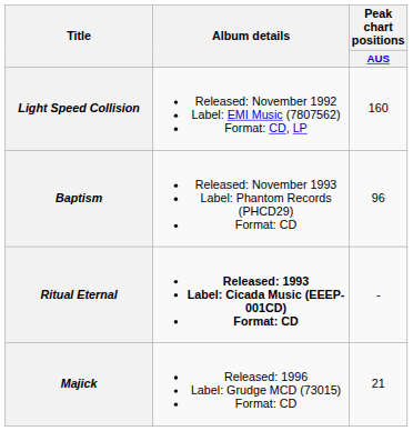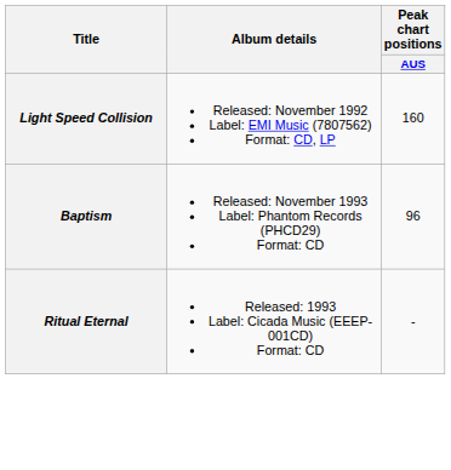 <table class="wikitable plainrowheaders" style="text-align:center;" border="1">
 <tr>
 <th scope="col" rowspan="2" style="width:12em;">Title</th>
 <th scope="col" rowspan="2" style="width:16em;">Album details</th>
 <th scope="col" colspan="1">Peak chart positions</th>
 </tr>
 <tr>
 <th scope="col" style="width:2.2em;font-size:90%;"><a href='#'>AUS</a><br></th>
 </tr>
 <tr>
 <th scope="row"><em>Light Speed Collision</em></th>
 <td><br><ul><li>Released: November 1992</li><li>Label: <a href='#'>EMI Music</a> (7807562)</li><li>Format: <a href='#'>CD</a>, <a href='#'>LP</a></li></ul></td>
 <td>160</td>
 </tr>
 <tr>
 <th scope="row"><em> Baptism</em></th>
 <td><br><ul><li>Released: November 1993</li><li>Label: Phantom Records (PHCD29)</li><li>Format: CD</li></ul></td>
 <td>96</td>
 </tr>
 <tr>
 <th scope="row"><em>Ritual Eternal</em></th>
-<td><strong><br><ul><li>Released: 1993</li><li>Label: Cicada Music (EEEP-001CD)</li><li>Format: CD</li></ul></strong></td>
+<td><br><ul><li>Released: 1993</li><li>Label: Cicada Music (EEEP-001CD)</li><li>Format: CD</li></ul></td>
 <td>-</td>
 </tr>
-<tr>
-<th scope="row"><em>Majick</em></th>
-<td><br><ul><li>Released: 1996</li><li>Label: Grudge	MCD (73015)</li><li>Format: CD</li></ul></td>
-<td>21</td>
-</tr>
 </table>
